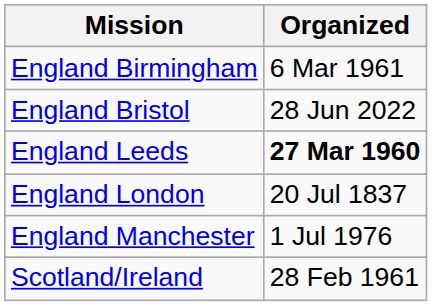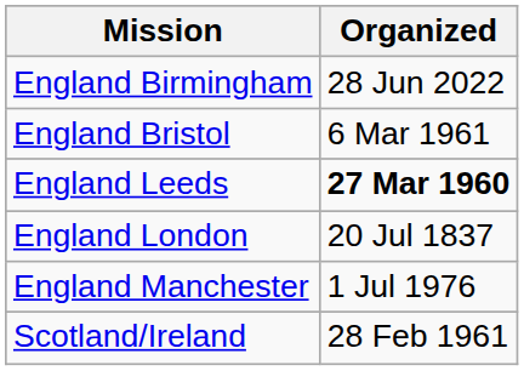 <table class="wikitable sortable">
 <tr>
 <th>Mission</th>
 <th data-sort-type=date>Organized</th>
 </tr>
 <tr>
 <td><a href='#'>England Birmingham</a></td>
-<td>6 Mar 1961</td>
+<td>28 Jun 2022</td>
 </tr>
 <tr>
 <td><a href='#'>England Bristol</a></td>
-<td>28 Jun 2022</td>
+<td>6 Mar 1961</td>
 </tr>
 <tr>
 <td><a href='#'>England Leeds</a></td>
 <td><strong>27 Mar 1960</strong></td>
 </tr>
 <tr>
 <td><a href='#'>England London</a></td>
 <td>20 Jul 1837</td>
 </tr>
 <tr>
 <td><a href='#'>England Manchester</a></td>
 <td>1 Jul 1976</td>
 </tr>
 <tr>
 <td><a href='#'>Scotland/Ireland</a></td>
 <td>28 Feb 1961</td>
 </tr>
 </table>
